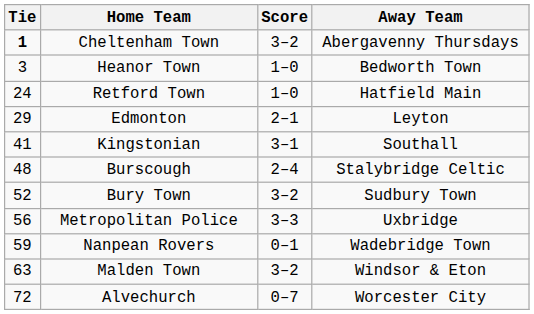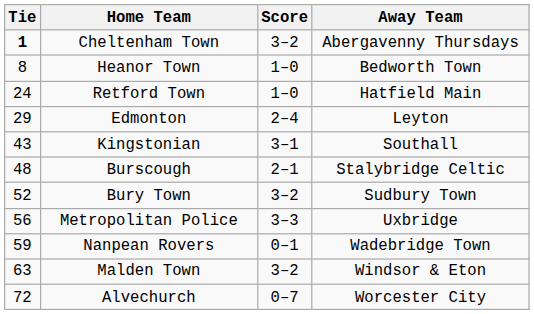 <table class="wikitable" style="text-align:center;">
 <tr>
 <th width=20>Tie</th>
 <th width=175>Home Team</th>
 <th width=20>Score</th>
 <th width=175>Away Team</th>
 </tr>
 <tr>
 <td><strong>1</strong></td>
 <td>Cheltenham Town</td>
 <td>3–2</td>
 <td>Abergavenny Thursdays</td>
 </tr>
 <tr>
-<td>3</td>
+<td>8</td>
 <td>Heanor Town</td>
 <td>1–0</td>
 <td>Bedworth Town</td>
 </tr>
 <tr>
 <td>24</td>
 <td>Retford Town</td>
 <td>1–0</td>
 <td>Hatfield Main</td>
 </tr>
 <tr>
 <td>29</td>
 <td>Edmonton</td>
-<td>2–1</td>
+<td>2–4</td>
 <td>Leyton</td>
 </tr>
 <tr>
-<td>41</td>
+<td>43</td>
 <td>Kingstonian</td>
 <td>3–1</td>
 <td>Southall</td>
 </tr>
 <tr>
 <td>48</td>
 <td>Burscough</td>
-<td>2–4</td>
+<td>2–1</td>
 <td>Stalybridge Celtic</td>
 </tr>
 <tr>
 <td>52</td>
 <td>Bury Town</td>
 <td>3–2</td>
 <td>Sudbury Town</td>
 </tr>
 <tr>
 <td>56</td>
 <td>Metropolitan Police</td>
 <td>3–3</td>
 <td>Uxbridge</td>
 </tr>
 <tr>
 <td>59</td>
 <td>Nanpean Rovers</td>
 <td>0–1</td>
 <td>Wadebridge Town</td>
 </tr>
 <tr>
 <td>63</td>
 <td>Malden Town</td>
 <td>3–2</td>
 <td>Windsor & Eton</td>
 </tr>
 <tr>
 <td>72</td>
 <td>Alvechurch</td>
 <td>0–7</td>
 <td>Worcester City</td>
 </tr>
 </table>
